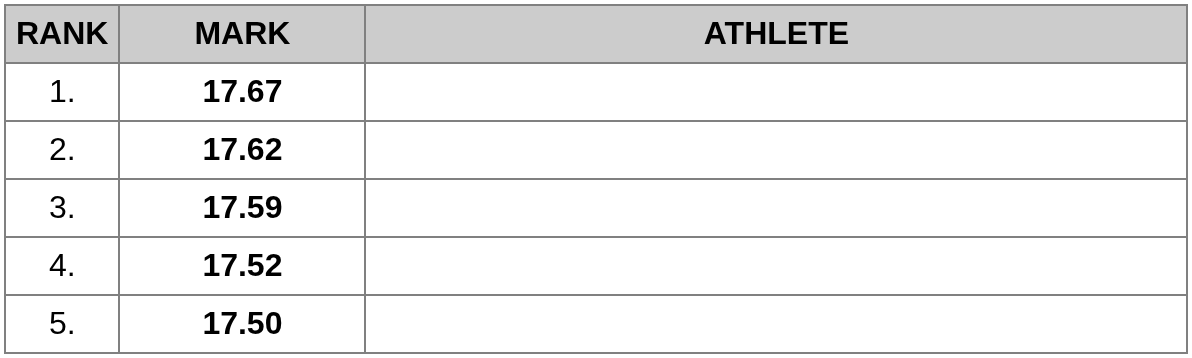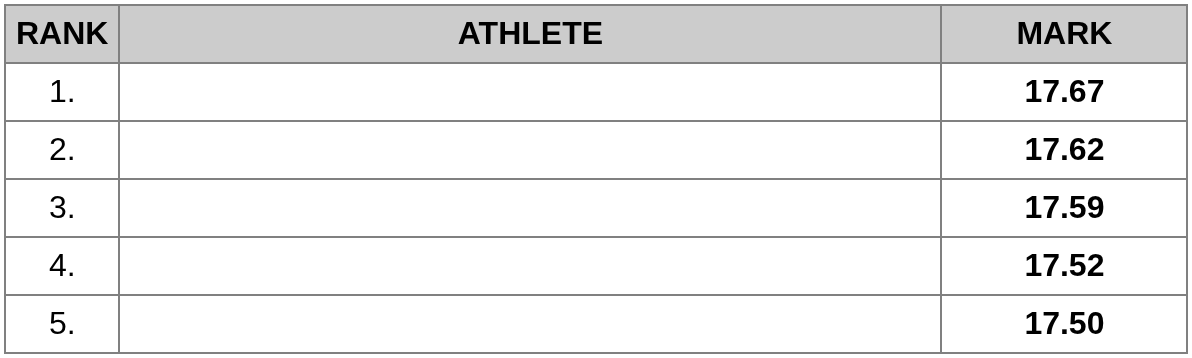 <table border="1" cellspacing="2" cellpadding="5" style="border-collapse: collapse; font-size: 100%;">
 <tr bgcolor="cccccc">
 <th>RANK</th>
+<th align="center" style="width: 25em">ATHLETE</th>
 <th align="center" style="width: 7em">MARK</th>
-<th align="center" style="width: 25em">ATHLETE</th>
 </tr>
 <tr>
 <td align="center">1.</td>
+<td></td>
 <td align="center"><strong>17.67</strong></td>
-<td></td>
 </tr>
 <tr>
 <td align="center">2.</td>
+<td></td>
 <td align="center"><strong>17.62</strong></td>
-<td></td>
 </tr>
 <tr>
 <td align="center">3.</td>
+<td></td>
 <td align="center"><strong>17.59</strong></td>
-<td></td>
 </tr>
 <tr>
 <td align="center">4.</td>
+<td></td>
 <td align="center"><strong>17.52</strong></td>
-<td></td>
 </tr>
 <tr>
 <td align="center">5.</td>
+<td></td>
 <td align="center"><strong>17.50</strong></td>
-<td></td>
 </tr>
 </table>
